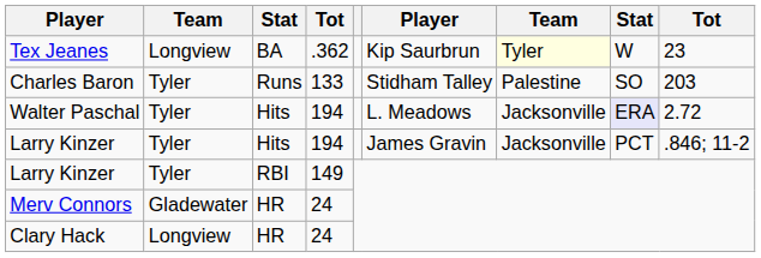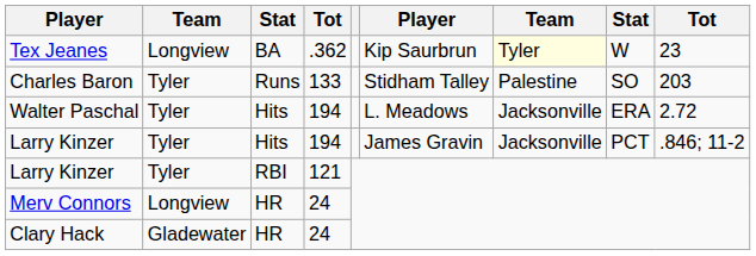 <table class="wikitable">
 <tr>
 <th>Player</th>
 <th>Team</th>
 <th>Stat</th>
 <th>Tot</th>
 <th></th>
 <th>Player</th>
 <th>Team</th>
 <th>Stat</th>
 <th>Tot</th>
 </tr>
 <tr>
 <td><a href='#'>Tex Jeanes</a></td>
 <td>Longview</td>
 <td>BA</td>
 <td>.362</td>
 <td></td>
 <td>Kip Saurbrun</td>
 <td style="background: lightyellow;">Tyler</td>
 <td>W</td>
 <td>23</td>
 </tr>
 <tr>
 <td>Charles Baron</td>
 <td>Tyler</td>
 <td>Runs</td>
 <td>133</td>
 <td></td>
 <td>Stidham Talley</td>
 <td>Palestine</td>
 <td>SO</td>
 <td>203</td>
 </tr>
 <tr>
 <td>Walter Paschal</td>
 <td>Tyler</td>
 <td>Hits</td>
 <td>194</td>
 <td></td>
 <td>L. Meadows</td>
 <td>Jacksonville</td>
-<td style="background: lavender;">ERA</td>
+<td>ERA</td>
 <td>2.72</td>
 </tr>
 <tr>
 <td>Larry Kinzer</td>
 <td>Tyler</td>
 <td>Hits</td>
 <td>194</td>
 <td></td>
 <td>James Gravin</td>
 <td>Jacksonville</td>
 <td>PCT</td>
 <td>.846; 11-2</td>
 </tr>
 <tr>
 <td>Larry Kinzer</td>
 <td>Tyler</td>
 <td>RBI</td>
-<td>149</td>
+<td>121</td>
 </tr>
 <tr>
 <td><a href='#'>Merv Connors</a></td>
-<td>Gladewater</td>
+<td>Longview</td>
 <td>HR</td>
 <td>24</td>
 </tr>
 <tr>
 <td>Clary Hack</td>
-<td>Longview</td>
+<td>Gladewater</td>
 <td>HR</td>
 <td>24</td>
 </tr>
 </table>
